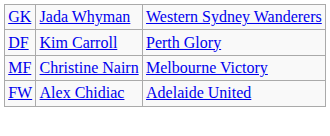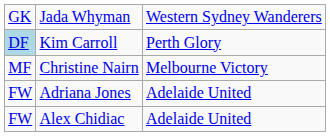 <table class="wikitable">
 <tr>
 <td><a href='#'>GK</a></td>
 <td> <a href='#'>Jada Whyman</a></td>
 <td><a href='#'>Western Sydney Wanderers</a></td>
 </tr>
 <tr>
-<td><a href='#'>DF</a></td>
+<td style="background: lightblue;"><a href='#'>DF</a></td>
 <td> <a href='#'>Kim Carroll</a></td>
 <td><a href='#'>Perth Glory</a></td>
 </tr>
 <tr>
 <td><a href='#'>MF</a></td>
 <td> <a href='#'>Christine Nairn</a></td>
 <td><a href='#'>Melbourne Victory</a></td>
 </tr>
 <tr>
 <td><a href='#'>FW</a></td>
+<td> <a href='#'>Adriana Jones</a></td>
+<td><a href='#'>Adelaide United</a></td>
+</tr>
+<tr>
+<td><a href='#'>FW</a></td>
 <td> <a href='#'>Alex Chidiac</a></td>
 <td><a href='#'>Adelaide United</a></td>
 </tr>
 </table>
